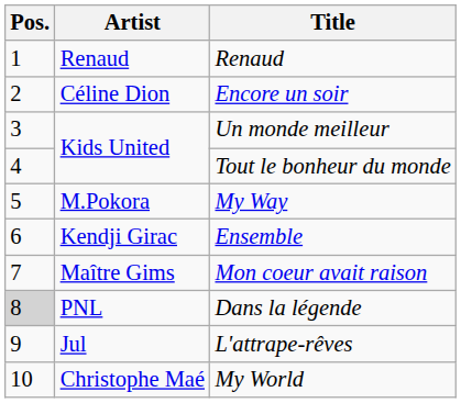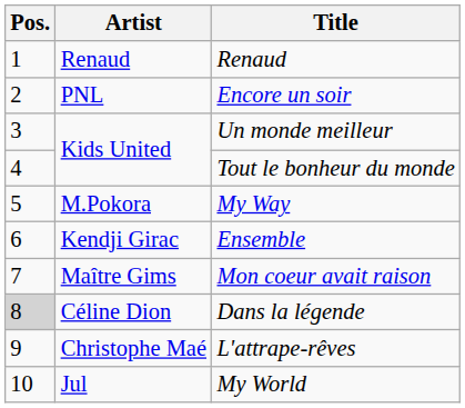 <table class="wikitable sortable">
 <tr>
 <th>Pos.</th>
 <th>Artist</th>
 <th>Title</th>
 </tr>
 <tr>
 <td>1</td>
 <td><a href='#'>Renaud</a></td>
 <td><em>Renaud</em></td>
 </tr>
 <tr>
 <td>2</td>
-<td><a href='#'>Céline Dion</a></td>
+<td><a href='#'>PNL</a></td>
 <td><em><a href='#'>Encore un soir</a></em></td>
 </tr>
 <tr>
 <td>3</td>
 <td rowspan="2"><a href='#'>Kids United</a></td>
 <td><em>Un monde meilleur</em></td>
 </tr>
 <tr>
 <td>4</td>
 <td><em>Tout le bonheur du monde</em></td>
 </tr>
 <tr>
 <td>5</td>
 <td><a href='#'>M.Pokora</a></td>
 <td><em><a href='#'>My Way</a></em></td>
 </tr>
 <tr>
 <td>6</td>
 <td><a href='#'>Kendji Girac</a></td>
 <td><em><a href='#'>Ensemble</a></em></td>
 </tr>
 <tr>
 <td>7</td>
 <td><a href='#'>Maître Gims</a></td>
 <td><em><a href='#'>Mon coeur avait raison</a></em></td>
 </tr>
 <tr>
 <td style="background: lightgrey;">8</td>
-<td><a href='#'>PNL</a></td>
+<td><a href='#'>Céline Dion</a></td>
 <td><em>Dans la légende</em></td>
 </tr>
 <tr>
 <td>9</td>
-<td><a href='#'>Jul</a></td>
+<td><a href='#'>Christophe Maé</a></td>
 <td><em>L'attrape-rêves</em></td>
 </tr>
 <tr>
 <td>10</td>
-<td><a href='#'>Christophe Maé</a></td>
+<td><a href='#'>Jul</a></td>
 <td><em>My World</em></td>
 </tr>
 </table>
